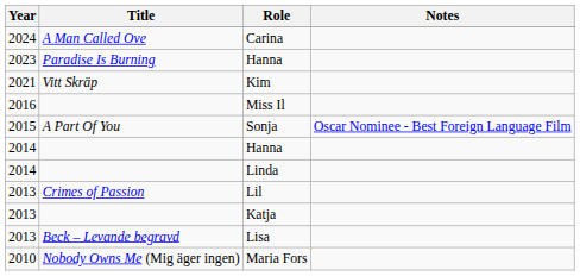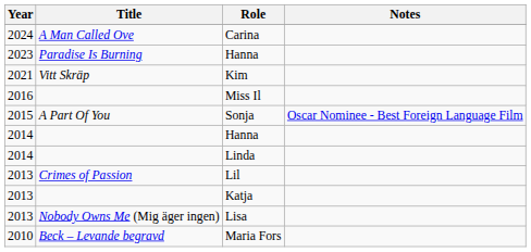 <table class="wikitable sortable">
 <tr>
 <th>Year</th>
 <th>Title</th>
 <th>Role</th>
 <th class="unsortable">Notes</th>
 </tr>
 <tr>
 </tr>
 <tr>
 <td>2024</td>
 <td><em><a href='#'>A Man Called Ove</a></em></td>
 <td>Carina </td>
 <td></td>
 </tr>
 <tr>
 <td>2023</td>
 <td><em><a href='#'>Paradise Is Burning</a></em></td>
 <td>Hanna</td>
 <td></td>
 </tr>
 <tr>
 <td>2021</td>
 <td><em>Vitt Skräp</em></td>
 <td>Kim</td>
 </tr>
 <tr>
 <td>2016</td>
 <td><em></em></td>
 <td>Miss Il</td>
 <td></td>
 </tr>
 <tr>
 <td>2015</td>
 <td><em>A Part Of You</em></td>
 <td>Sonja</td>
 <td><a href='#'>Oscar Nominee - Best Foreign Language Film</a></td>
 </tr>
 <tr>
 <td>2014</td>
 <td><em></em></td>
 <td>Hanna</td>
 <td></td>
 </tr>
 <tr>
 <td>2014</td>
 <td><em></em></td>
 <td>Linda</td>
 <td></td>
 </tr>
 <tr>
 <td>2013</td>
 <td><em><a href='#'>Crimes of Passion</a></em></td>
 <td>Lil</td>
 <td></td>
 </tr>
 <tr>
 <td>2013</td>
 <td><em></em></td>
 <td>Katja</td>
 <td></td>
 </tr>
 <tr>
 <td>2013</td>
-<td><em><a href='#'>Beck – Levande begravd</a></em></td>
+<td><em><a href='#'>Nobody Owns Me</a></em> (Mig äger ingen)</td>
 <td>Lisa</td>
 <td></td>
 </tr>
 <tr>
 <td>2010</td>
-<td><em><a href='#'>Nobody Owns Me</a></em> (Mig äger ingen)</td>
+<td><em><a href='#'>Beck – Levande begravd</a></em></td>
 <td>Maria Fors</td>
 <td></td>
 </tr>
 </table>
